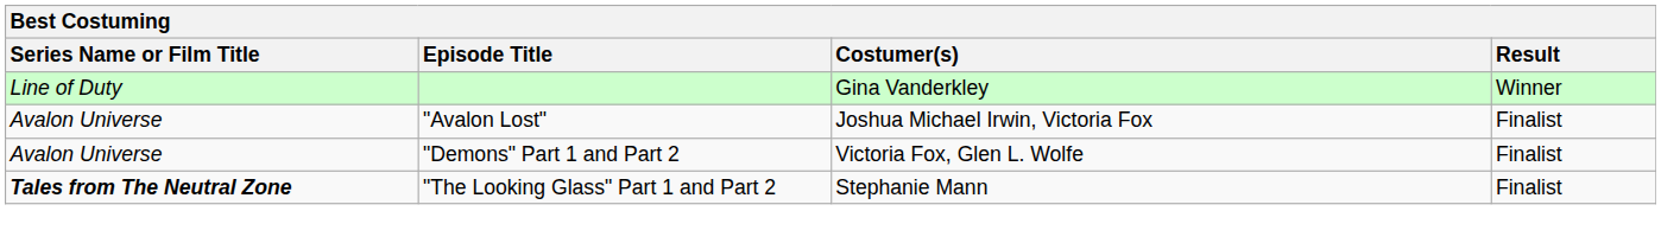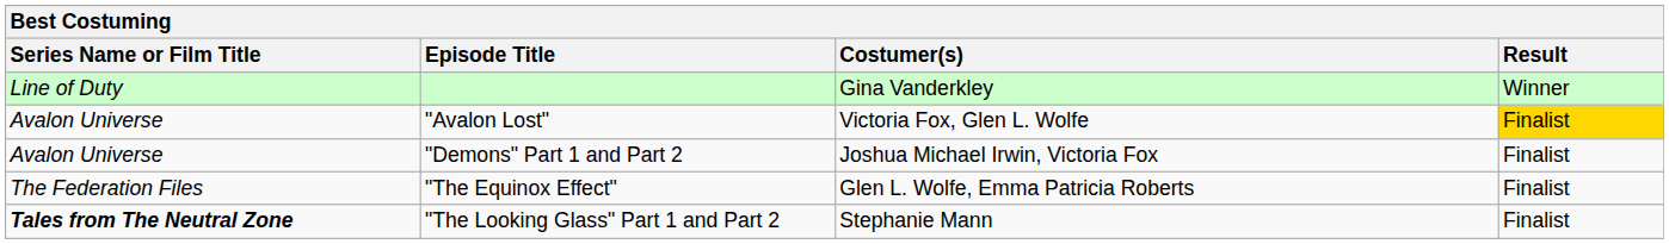 <table class="wikitable" width=100%>
 <tr>
 <th colspan="4" ! style="text-align:left;">Best Costuming</th>
 </tr>
 <tr>
 <th style="text-align:left; width: 25%;"><strong>Series Name or Film Title</strong></th>
 <th style="text-align:left; width: 25%;"><strong>Episode Title</strong></th>
 <th style="text-align:left; width: 40%;"><strong>Costumer(s)</strong></th>
 <th style="text-align:left; width: 10%;"><strong>Result</strong></th>
 </tr>
 <tr style="background-color:#ccffcc;">
 <td><em>Line of Duty</em></td>
 <td></td>
 <td>Gina Vanderkley</td>
 <td>Winner</td>
 </tr>
 <tr>
 <td><em>Avalon Universe</em></td>
 <td>"Avalon Lost"</td>
+<td>Victoria Fox, Glen L. Wolfe</td>
+<td style="background: gold;">Finalist</td>
+</tr>
+<tr>
+<td><em>Avalon Universe</em></td>
+<td>"Demons" Part 1 and Part 2</td>
 <td>Joshua Michael Irwin, Victoria Fox</td>
 <td>Finalist</td>
 </tr>
 <tr>
-<td><em>Avalon Universe</em></td>
-<td>"Demons" Part 1 and Part 2</td>
-<td>Victoria Fox, Glen L. Wolfe</td>
+<td><em>The Federation Files</em></td>
+<td>"The Equinox Effect"</td>
+<td>Glen L. Wolfe, Emma Patricia Roberts</td>
 <td>Finalist</td>
 </tr>
 <tr>
 <td><strong><em>Tales from The Neutral Zone</em></strong></td>
 <td>"The Looking Glass" Part 1 and Part 2</td>
 <td>Stephanie Mann</td>
 <td>Finalist</td>
 </tr>
 </table>
